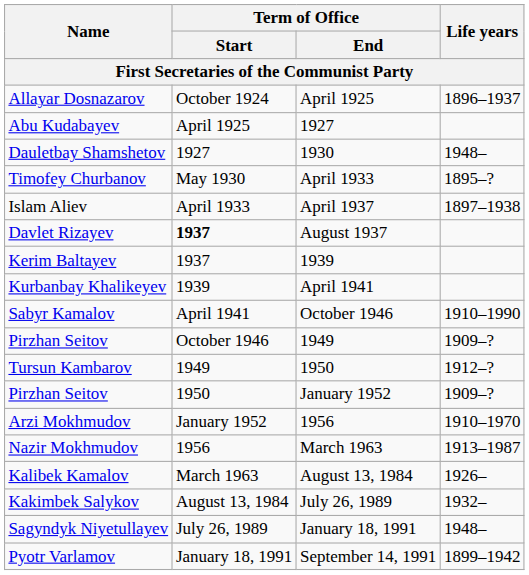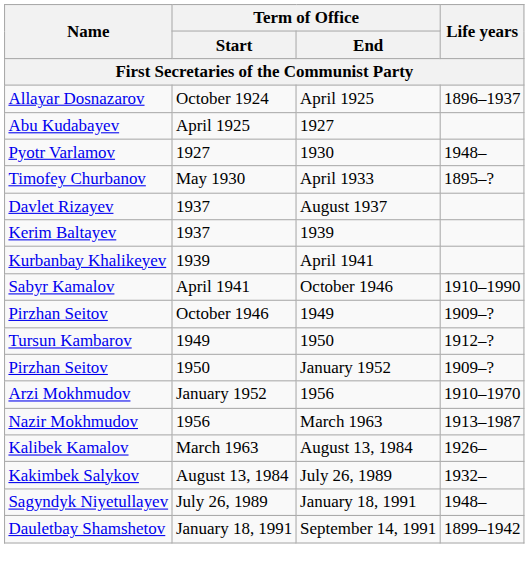 <table class="wikitable">
 <tr>
 <th rowspan="2">Name</th>
 <th colspan="2">Term of Office</th>
 <th rowspan="2">Life years</th>
 </tr>
 <tr>
 <th>Start</th>
 <th>End</th>
 </tr>
 <tr>
 <th colspan="4">First Secretaries of the Communist Party</th>
 </tr>
 <tr>
 <td><a href='#'>Allayar Dosnazarov</a></td>
 <td>October 1924</td>
 <td>April 1925</td>
 <td>1896–1937</td>
 </tr>
 <tr>
 <td><a href='#'>Abu Kudabayev</a></td>
 <td>April 1925</td>
 <td>1927</td>
 <td></td>
 </tr>
 <tr>
-<td><a href='#'>Dauletbay Shamshetov</a></td>
+<td><a href='#'>Pyotr Varlamov</a></td>
 <td>1927</td>
 <td>1930</td>
 <td>1948–</td>
 </tr>
 <tr>
 <td><a href='#'>Timofey Churbanov</a></td>
 <td>May 1930</td>
 <td>April 1933</td>
 <td>1895–?</td>
 </tr>
 <tr>
-<td>Islam Aliev</td>
-<td>April 1933</td>
-<td>April 1937</td>
-<td>1897–1938</td>
-</tr>
-<tr>
 <td><a href='#'>Davlet Rizayev</a></td>
-<td><strong>1937</strong></td>
+<td>1937</td>
 <td>August 1937</td>
 <td></td>
 </tr>
 <tr>
 <td><a href='#'>Kerim Baltayev</a></td>
 <td>1937</td>
 <td>1939</td>
 <td></td>
 </tr>
 <tr>
 <td><a href='#'>Kurbanbay Khalikeyev</a></td>
 <td>1939</td>
 <td>April 1941</td>
 <td></td>
 </tr>
 <tr>
 <td><a href='#'>Sabyr Kamalov</a></td>
 <td>April 1941</td>
 <td>October 1946</td>
 <td>1910–1990</td>
 </tr>
 <tr>
 <td><a href='#'>Pirzhan Seitov</a></td>
 <td>October 1946</td>
 <td>1949</td>
 <td>1909–?</td>
 </tr>
 <tr>
 <td><a href='#'>Tursun Kambarov</a></td>
 <td>1949</td>
 <td>1950</td>
 <td>1912–?</td>
 </tr>
 <tr>
 <td><a href='#'>Pirzhan Seitov</a></td>
 <td>1950</td>
 <td>January 1952</td>
 <td>1909–?</td>
 </tr>
 <tr>
 <td><a href='#'>Arzi Mokhmudov</a></td>
 <td>January 1952</td>
 <td>1956</td>
 <td>1910–1970</td>
 </tr>
 <tr>
 <td><a href='#'>Nazir Mokhmudov</a></td>
 <td>1956</td>
 <td>March 1963</td>
 <td>1913–1987</td>
 </tr>
 <tr>
 <td><a href='#'>Kalibek Kamalov</a></td>
 <td>March 1963</td>
 <td>August 13, 1984</td>
 <td>1926–</td>
 </tr>
 <tr>
 <td><a href='#'>Kakimbek Salykov</a></td>
 <td>August 13, 1984</td>
 <td>July 26, 1989</td>
 <td>1932–</td>
 </tr>
 <tr>
 <td><a href='#'>Sagyndyk Niyetullayev</a></td>
 <td>July 26, 1989</td>
 <td>January 18, 1991</td>
 <td>1948–</td>
 </tr>
 <tr>
-<td><a href='#'>Pyotr Varlamov</a></td>
+<td><a href='#'>Dauletbay Shamshetov</a></td>
 <td>January 18, 1991</td>
 <td>September 14, 1991</td>
 <td>1899–1942</td>
 </tr>
 </table>
